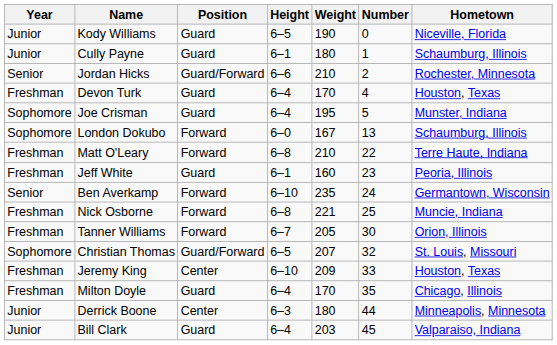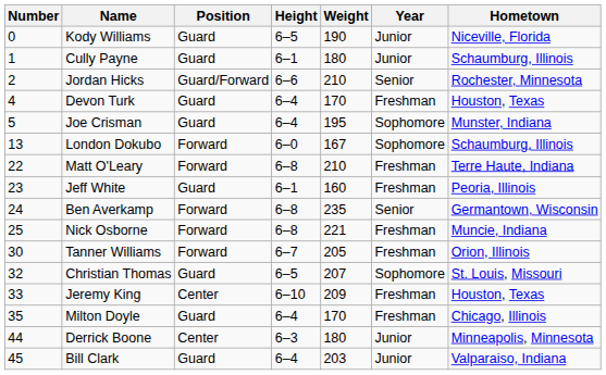 <table class="wikitable" style="font-size: 95%;">
 <tr>
-<th>Year</th>
+<th>Number</th>
 <th>Name</th>
 <th>Position</th>
 <th>Height</th>
 <th>Weight</th>
-<th>Number</th>
+<th>Year</th>
 <th>Hometown</th>
 </tr>
 <tr>
-<td>Junior</td>
+<td>0</td>
 <td>Kody Williams</td>
 <td>Guard</td>
 <td>6–5</td>
 <td>190</td>
-<td>0</td>
+<td>Junior</td>
 <td><a href='#'>Niceville, Florida</a></td>
 </tr>
 <tr>
-<td>Junior</td>
+<td>1</td>
 <td>Cully Payne</td>
 <td>Guard</td>
 <td>6–1</td>
 <td>180</td>
-<td>1</td>
+<td>Junior</td>
 <td><a href='#'>Schaumburg, Illinois</a></td>
 </tr>
 <tr>
-<td>Senior</td>
+<td>2</td>
 <td>Jordan Hicks</td>
 <td>Guard/Forward</td>
 <td>6–6</td>
 <td>210</td>
-<td>2</td>
+<td>Senior</td>
 <td><a href='#'>Rochester, Minnesota</a></td>
 </tr>
 <tr>
-<td>Freshman</td>
+<td>4</td>
 <td>Devon Turk</td>
 <td>Guard</td>
 <td>6–4</td>
 <td>170</td>
-<td>4</td>
+<td>Freshman</td>
 <td><a href='#'>Houston</a>, <a href='#'>Texas</a></td>
 </tr>
 <tr>
-<td>Sophomore</td>
+<td>5</td>
 <td>Joe Crisman</td>
 <td>Guard</td>
 <td>6–4</td>
 <td>195</td>
-<td>5</td>
+<td>Sophomore</td>
 <td><a href='#'>Munster, Indiana</a></td>
 </tr>
 <tr>
-<td>Sophomore</td>
+<td>13</td>
 <td>London Dokubo</td>
 <td>Forward</td>
 <td>6–0</td>
 <td>167</td>
-<td>13</td>
+<td>Sophomore</td>
 <td><a href='#'>Schaumburg, Illinois</a></td>
 </tr>
 <tr>
-<td>Freshman</td>
+<td>22</td>
 <td>Matt O'Leary</td>
 <td>Forward</td>
 <td>6–8</td>
 <td>210</td>
-<td>22</td>
+<td>Freshman</td>
 <td><a href='#'>Terre Haute, Indiana</a></td>
 </tr>
 <tr>
-<td>Freshman</td>
+<td>23</td>
 <td>Jeff White</td>
 <td>Guard</td>
 <td>6–1</td>
 <td>160</td>
-<td>23</td>
+<td>Freshman</td>
 <td><a href='#'>Peoria, Illinois</a></td>
 </tr>
 <tr>
-<td>Senior</td>
+<td>24</td>
 <td>Ben Averkamp</td>
 <td>Forward</td>
-<td>6–10</td>
+<td>6–8</td>
 <td>235</td>
-<td>24</td>
+<td>Senior</td>
 <td><a href='#'>Germantown, Wisconsin</a></td>
 </tr>
 <tr>
-<td>Freshman</td>
+<td>25</td>
 <td>Nick Osborne</td>
 <td>Forward</td>
 <td>6–8</td>
 <td>221</td>
-<td>25</td>
+<td>Freshman</td>
 <td><a href='#'>Muncie, Indiana</a></td>
 </tr>
 <tr>
-<td>Freshman</td>
+<td>30</td>
 <td>Tanner Williams</td>
 <td>Forward</td>
 <td>6–7</td>
 <td>205</td>
-<td>30</td>
+<td>Freshman</td>
 <td><a href='#'>Orion, Illinois</a></td>
 </tr>
 <tr>
-<td>Sophomore</td>
+<td>32</td>
 <td>Christian Thomas</td>
-<td>Guard/Forward</td>
+<td>Guard</td>
 <td>6–5</td>
 <td>207</td>
-<td>32</td>
+<td>Sophomore</td>
 <td><a href='#'>St. Louis</a>, <a href='#'>Missouri</a></td>
 </tr>
 <tr>
-<td>Freshman</td>
+<td>33</td>
 <td>Jeremy King</td>
 <td>Center</td>
 <td>6–10</td>
 <td>209</td>
-<td>33</td>
+<td>Freshman</td>
 <td><a href='#'>Houston</a>, <a href='#'>Texas</a></td>
 </tr>
 <tr>
-<td>Freshman</td>
+<td>35</td>
 <td>Milton Doyle</td>
 <td>Guard</td>
 <td>6–4</td>
 <td>170</td>
-<td>35</td>
+<td>Freshman</td>
 <td><a href='#'>Chicago</a>, <a href='#'>Illinois</a></td>
 </tr>
 <tr>
-<td>Junior</td>
+<td>44</td>
 <td>Derrick Boone</td>
 <td>Center</td>
 <td>6–3</td>
 <td>180</td>
-<td>44</td>
+<td>Junior</td>
 <td><a href='#'>Minneapolis</a>, <a href='#'>Minnesota</a></td>
 </tr>
 <tr>
-<td>Junior</td>
+<td>45</td>
 <td>Bill Clark</td>
 <td>Guard</td>
 <td>6–4</td>
 <td>203</td>
-<td>45</td>
+<td>Junior</td>
 <td><a href='#'>Valparaiso, Indiana</a></td>
 </tr>
 </table>
